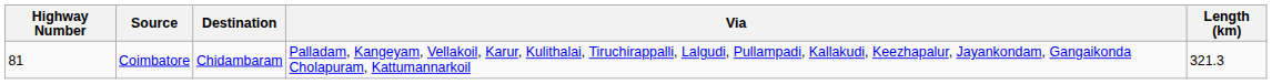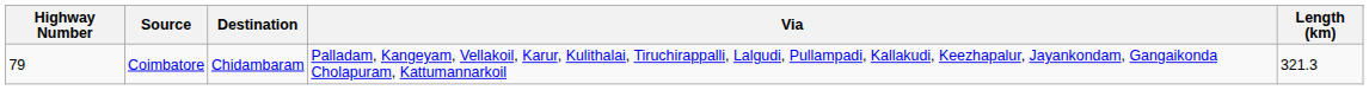 <table class="wikitable sortable" style="font-size: 85%">
 <tr>
 <th>Highway Number</th>
 <th>Source</th>
 <th>Destination</th>
 <th>Via</th>
 <th>Length (km)</th>
 </tr>
 <tr>
-<td>81</td>
+<td>79</td>
 <td><a href='#'>Coimbatore</a></td>
 <td><a href='#'>Chidambaram</a></td>
 <td><a href='#'>Palladam</a>, <a href='#'>Kangeyam</a>, <a href='#'>Vellakoil</a>, <a href='#'>Karur</a>, <a href='#'>Kulithalai</a>, <a href='#'>Tiruchirappalli</a>, <a href='#'>Lalgudi</a>, <a href='#'>Pullampadi</a>, <a href='#'>Kallakudi</a>, <a href='#'>Keezhapalur</a>, <a href='#'>Jayankondam</a>, <a href='#'>Gangaikonda Cholapuram</a>, <a href='#'>Kattumannarkoil</a></td>
 <td>321.3</td>
 </tr>
 </table>
